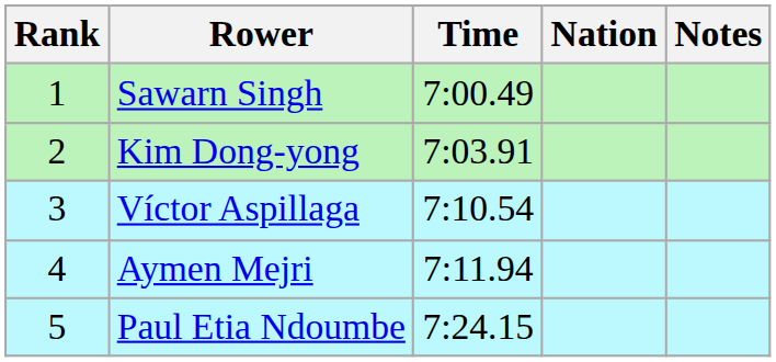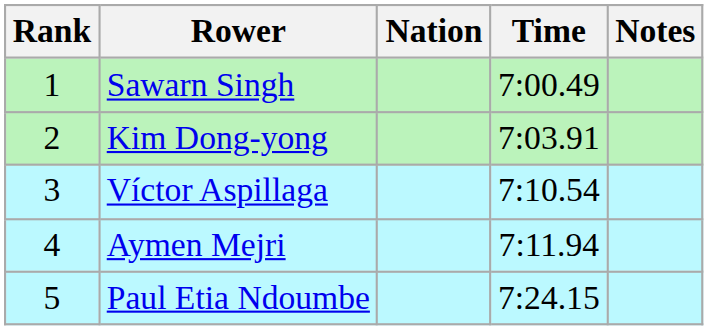 <table class="wikitable sortable" style="text-align:center">
 <tr>
 <th>Rank</th>
 <th>Rower</th>
+<th>Nation</th>
 <th>Time</th>
-<th>Nation</th>
 <th>Notes</th>
 </tr>
 <tr bgcolor=bbf3bb>
 <td>1</td>
 <td align=left><a href='#'>Sawarn Singh</a></td>
+<td align=left></td>
 <td>7:00.49</td>
-<td align=left></td>
 <td></td>
 </tr>
 <tr bgcolor=bbf3bb>
 <td>2</td>
 <td align=left><a href='#'>Kim Dong-yong</a></td>
+<td align=left></td>
 <td>7:03.91</td>
-<td align=left></td>
 <td></td>
 </tr>
 <tr bgcolor=bbf9ff>
 <td>3</td>
 <td align=left><a href='#'>Víctor Aspillaga</a></td>
+<td align=left></td>
 <td>7:10.54</td>
-<td align=left></td>
 <td></td>
 </tr>
 <tr bgcolor=bbf9ff>
 <td>4</td>
 <td align=left><a href='#'>Aymen Mejri</a></td>
+<td align=left></td>
 <td>7:11.94</td>
-<td align=left></td>
 <td></td>
 </tr>
 <tr bgcolor=bbf9ff>
 <td>5</td>
 <td align=left><a href='#'>Paul Etia Ndoumbe</a></td>
+<td align=left></td>
 <td>7:24.15</td>
-<td align=left></td>
 <td></td>
 </tr>
 </table>
